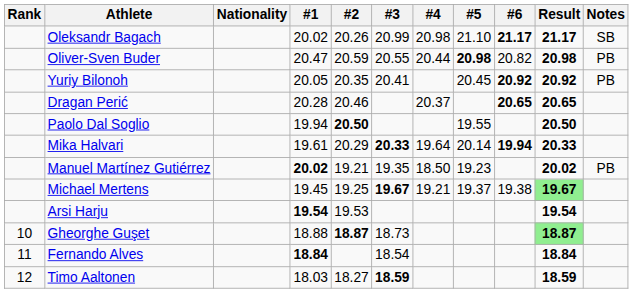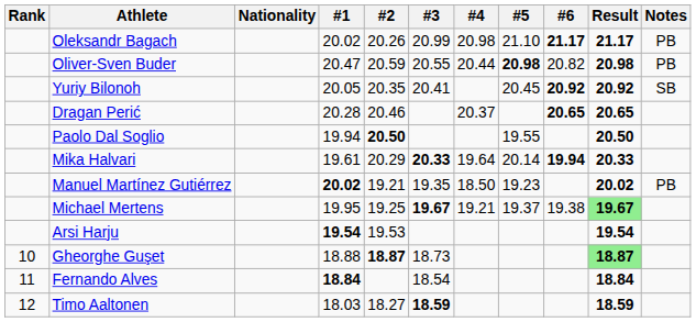 <table class="wikitable sortable" style="text-align:center">
 <tr>
 <th>Rank</th>
 <th>Athlete</th>
 <th>Nationality</th>
 <th>#1</th>
 <th>#2</th>
 <th>#3</th>
 <th>#4</th>
 <th>#5</th>
 <th>#6</th>
 <th>Result</th>
 <th>Notes</th>
 </tr>
 <tr>
 <td></td>
 <td align="left"><a href='#'>Oleksandr Bagach</a></td>
 <td align=left></td>
 <td>20.02</td>
 <td>20.26</td>
 <td>20.99</td>
 <td>20.98</td>
 <td>21.10</td>
 <td><strong>21.17</strong></td>
 <td><strong>21.17</strong></td>
-<td>SB</td>
+<td>PB</td>
 </tr>
 <tr>
 <td></td>
 <td align="left"><a href='#'>Oliver-Sven Buder</a></td>
 <td align=left></td>
 <td>20.47</td>
 <td>20.59</td>
 <td>20.55</td>
 <td>20.44</td>
 <td><strong>20.98</strong></td>
 <td>20.82</td>
 <td><strong>20.98</strong></td>
 <td>PB</td>
 </tr>
 <tr>
 <td></td>
 <td align="left"><a href='#'>Yuriy Bilonoh</a></td>
 <td align=left></td>
 <td>20.05</td>
 <td>20.35</td>
 <td>20.41</td>
 <td></td>
 <td>20.45</td>
 <td><strong>20.92</strong></td>
 <td><strong>20.92</strong></td>
-<td>PB</td>
+<td>SB</td>
 </tr>
 <tr>
 <td></td>
 <td align="left"><a href='#'>Dragan Perić</a></td>
 <td align=left></td>
 <td>20.28</td>
 <td>20.46</td>
 <td></td>
 <td>20.37</td>
 <td></td>
 <td><strong>20.65</strong></td>
 <td><strong>20.65</strong></td>
 <td></td>
 </tr>
 <tr>
 <td></td>
 <td align="left"><a href='#'>Paolo Dal Soglio</a></td>
 <td align=left></td>
 <td>19.94</td>
 <td><strong>20.50</strong></td>
 <td></td>
 <td></td>
 <td>19.55</td>
 <td></td>
 <td><strong>20.50</strong></td>
 <td></td>
 </tr>
 <tr>
 <td></td>
 <td align="left"><a href='#'>Mika Halvari</a></td>
 <td align=left></td>
 <td>19.61</td>
 <td>20.29</td>
 <td><strong>20.33</strong></td>
 <td>19.64</td>
 <td>20.14</td>
 <td><strong>19.94</strong></td>
 <td><strong>20.33</strong></td>
 <td></td>
 </tr>
 <tr>
 <td></td>
 <td align="left"><a href='#'>Manuel Martínez Gutiérrez</a></td>
 <td align=left></td>
 <td><strong>20.02</strong></td>
 <td>19.21</td>
 <td>19.35</td>
 <td>18.50</td>
 <td>19.23</td>
 <td></td>
 <td><strong>20.02</strong></td>
 <td>PB</td>
 </tr>
 <tr>
 <td></td>
 <td align="left"><a href='#'>Michael Mertens</a></td>
 <td align=left></td>
-<td>19.45</td>
+<td>19.95</td>
 <td>19.25</td>
 <td><strong>19.67</strong></td>
 <td>19.21</td>
 <td>19.37</td>
 <td>19.38</td>
 <td style="background: lightgreen;"><strong>19.67</strong></td>
 <td></td>
 </tr>
 <tr>
 <td></td>
 <td align="left"><a href='#'>Arsi Harju</a></td>
 <td align=left></td>
 <td><strong>19.54</strong></td>
 <td>19.53</td>
 <td></td>
 <td></td>
 <td></td>
 <td></td>
 <td><strong>19.54</strong></td>
 <td></td>
 </tr>
 <tr>
 <td>10</td>
 <td align="left"><a href='#'>Gheorghe Guşet</a></td>
 <td align=left></td>
 <td>18.88</td>
 <td><strong>18.87</strong></td>
 <td>18.73</td>
 <td></td>
 <td></td>
 <td></td>
 <td style="background: lightgreen;"><strong>18.87</strong></td>
 <td></td>
 </tr>
 <tr>
 <td>11</td>
 <td align="left"><a href='#'>Fernando Alves</a></td>
 <td align=left></td>
 <td><strong>18.84</strong></td>
 <td></td>
 <td>18.54</td>
 <td></td>
 <td></td>
 <td></td>
 <td><strong>18.84</strong></td>
 <td></td>
 </tr>
 <tr>
 <td>12</td>
 <td align="left"><a href='#'>Timo Aaltonen</a></td>
 <td align=left></td>
 <td>18.03</td>
 <td>18.27</td>
 <td><strong>18.59</strong></td>
 <td></td>
 <td></td>
 <td></td>
 <td><strong>18.59</strong></td>
 <td></td>
 </tr>
 </table>
